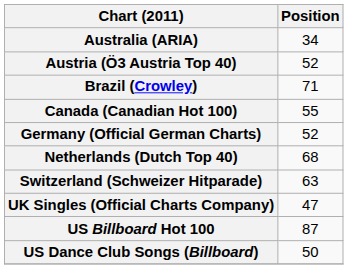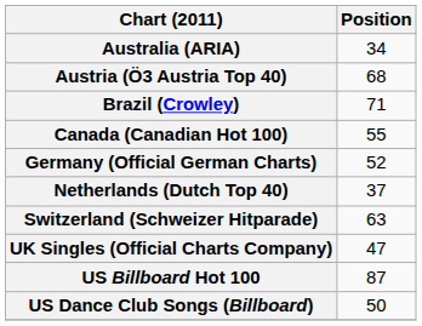 <table class="wikitable sortable plainrowheaders">
 <tr>
 <th scope="col">Chart (2011)</th>
 <th scope="col">Position</th>
 </tr>
 <tr>
 <th scope="row">Australia (ARIA)</th>
 <td style="text-align:center;">34</td>
 </tr>
 <tr>
 <th scope="row">Austria (Ö3 Austria Top 40)</th>
-<td style="text-align:center;">52</td>
+<td style="text-align:center;">68</td>
 </tr>
 <tr>
 <th scope="row">Brazil (<a href='#'>Crowley</a>)</th>
 <td style="text-align:center;">71</td>
 </tr>
 <tr>
 <th scope="row">Canada (Canadian Hot 100)</th>
 <td style="text-align:center;">55</td>
 </tr>
 <tr>
 <th scope="row">Germany (Official German Charts)</th>
 <td style="text-align:center;">52</td>
 </tr>
 <tr>
 <th scope="row">Netherlands (Dutch Top 40)</th>
-<td style="text-align:center;">68</td>
+<td style="text-align:center;">37</td>
 </tr>
 <tr>
 <th scope="row">Switzerland (Schweizer Hitparade)</th>
 <td style="text-align:center;">63</td>
 </tr>
 <tr>
 <th scope="row">UK Singles (Official Charts Company)</th>
 <td style="text-align:center;">47</td>
 </tr>
 <tr>
 <th scope="row">US <em>Billboard</em> Hot 100</th>
 <td style="text-align:center;">87</td>
 </tr>
 <tr>
 <th scope="row">US Dance Club Songs (<em>Billboard</em>)</th>
 <td style="text-align:center;">50</td>
 </tr>
 <tr>
 </tr>
 </table>
